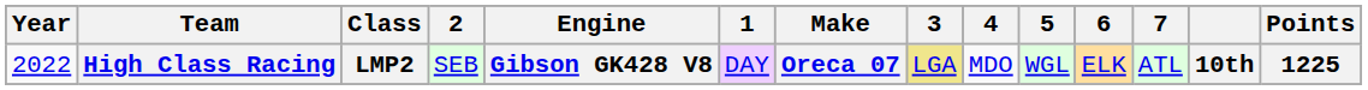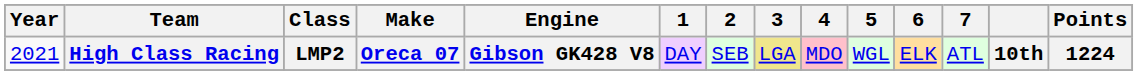 <table class="wikitable" style="text-align:center; font-size:85%">
 <tr>
 <th>Year</th>
 <th>Team</th>
 <th>Class</th>
-<th>2</th>
+<th>Make</th>
 <th>Engine</th>
 <th>1</th>
-<th>Make</th>
+<th>2</th>
 <th>3</th>
 <th>4</th>
 <th>5</th>
 <th>6</th>
 <th>7</th>
 <th></th>
 <th>Points</th>
 </tr>
 <tr>
-<td><a href='#'>2022</a></td>
+<td><a href='#'>2021</a></td>
 <th nowrap><a href='#'>High Class Racing</a></th>
 <th>LMP2</th>
-<td style="background:#DFFFDF;"><a href='#'>SEB</a><br></td>
+<th nowrap><a href='#'>Oreca 07</a></th>
 <th nowrap><a href='#'>Gibson</a> GK428 V8</th>
 <td style="background:#EFCFFF;"><a href='#'>DAY</a><br></td>
-<th nowrap><a href='#'>Oreca 07</a></th>
+<td style="background:#DFFFDF;"><a href='#'>SEB</a><br></td>
 <td style="background: khaki;"><a href='#'>LGA</a></td>
-<td><a href='#'>MDO</a></td>
+<td style="background: pink;"><a href='#'>MDO</a></td>
 <td style="background:#DFFFDF;"><a href='#'>WGL</a><br></td>
 <td style="background:#FFDF9F;"><a href='#'>ELK</a><br></td>
 <td style="background:#DFFFDF;"><a href='#'>ATL</a><br></td>
 <th>10th</th>
-<th>1225</th>
+<th>1224</th>
 </tr>
 </table>
